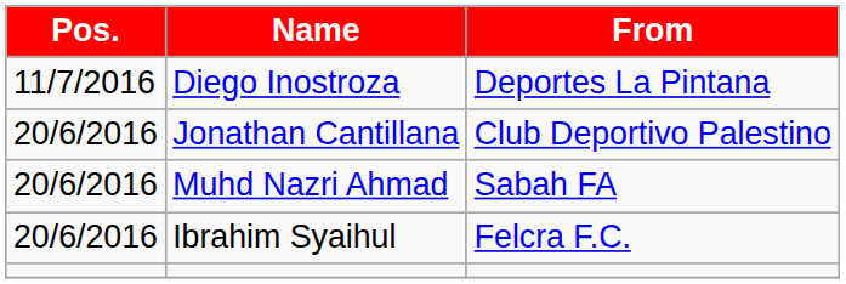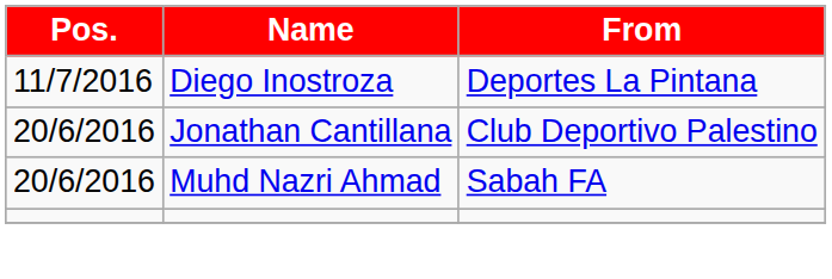 <table class="wikitable sortable">
 <tr>
 <th style="background:Red; color:White;">Pos.</th>
 <th style="background:Red; color:White;">Name</th>
 <th style="background:Red; color:White;">From</th>
 </tr>
 <tr>
 <td>11/7/2016</td>
 <td> <a href='#'>Diego Inostroza</a></td>
 <td> <a href='#'>Deportes La Pintana</a></td>
 </tr>
 <tr>
 <td>20/6/2016</td>
 <td> <a href='#'>Jonathan Cantillana</a></td>
 <td> <a href='#'>Club Deportivo Palestino</a></td>
 </tr>
 <tr>
 <td>20/6/2016</td>
 <td> <a href='#'>Muhd Nazri Ahmad</a></td>
 <td> <a href='#'>Sabah FA</a></td>
 </tr>
 <tr>
-<td>20/6/2016</td>
-<td> Ibrahim Syaihul</td>
-<td> <a href='#'>Felcra F.C.</a></td>
-</tr>
-<tr>
 <td></td>
 <td></td>
 <td></td>
 </tr>
 <tr>
 </tr>
 </table>
